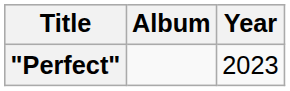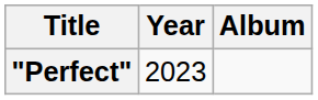 <table class="wikitable plainrowheaders" style="text-align:center;">
 <tr>
 <th scope="col">Title</th>
+<th scope="col">Year</th>
 <th scope="col">Album</th>
-<th scope="col">Year</th>
 </tr>
 <tr>
 <th scope="row">"Perfect"<br></th>
+<td>2023</td>
 <td></td>
-<td>2023</td>
 </tr>
 </table>
